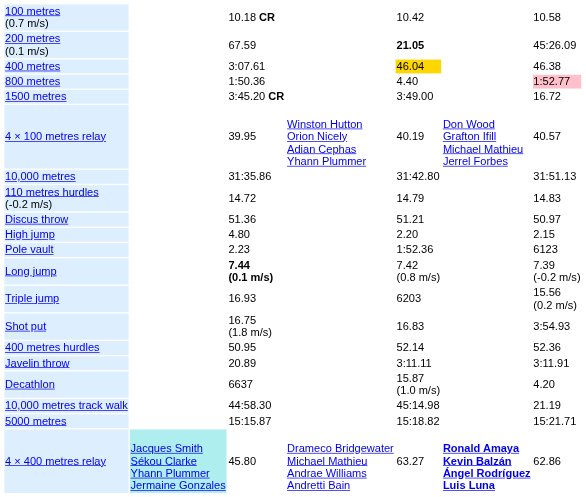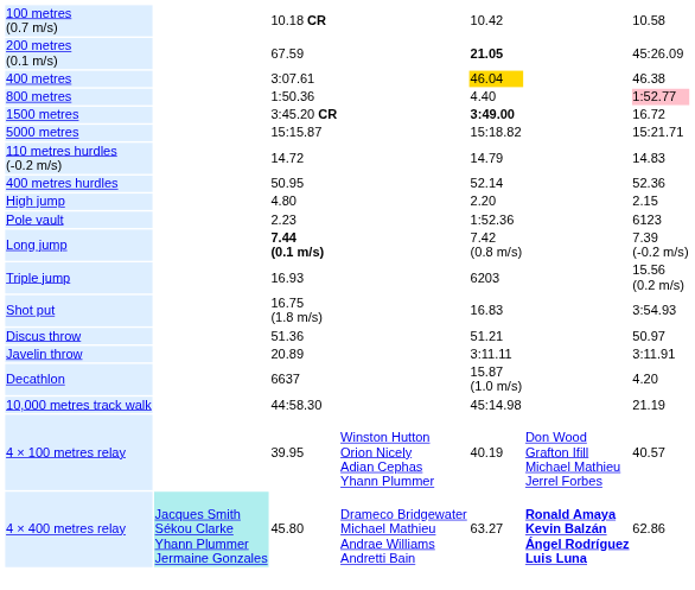 <table>
 <tr>
 <td bgcolor = DDEEFF><a href='#'>100 metres</a> <br> (0.7 m/s)</td>
 <td></td>
 <td>10.18 <strong>CR</strong></td>
 <td></td>
 <td>10.42</td>
 <td></td>
 <td>10.58</td>
 </tr>
 <tr>
 <td bgcolor = DDEEFF><a href='#'>200 metres</a> <br> (0.1 m/s)</td>
 <td></td>
 <td>67.59</td>
 <td></td>
 <td><strong>21.05</strong></td>
 <td></td>
 <td>45:26.09</td>
 </tr>
 <tr>
 <td bgcolor = DDEEFF><a href='#'>400 metres</a></td>
 <td></td>
 <td>3:07.61</td>
 <td></td>
 <td style="background: gold;">46.04</td>
 <td></td>
 <td>46.38</td>
 </tr>
 <tr>
 <td bgcolor = DDEEFF><a href='#'>800 metres</a></td>
 <td></td>
 <td>1:50.36</td>
 <td></td>
 <td>4.40</td>
 <td></td>
 <td style="background: pink;">1:52.77</td>
 </tr>
 <tr>
 <td bgcolor = DDEEFF><a href='#'>1500 metres</a></td>
 <td></td>
 <td>3:45.20 <strong>CR</strong></td>
 <td></td>
-<td>3:49.00</td>
+<td><strong>3:49.00</strong></td>
 <td></td>
 <td>16.72</td>
 </tr>
 <tr>
-<td bgcolor = DDEEFF><a href='#'>4 × 100 metres relay</a></td>
+<td bgcolor = DDEEFF><a href='#'>5000 metres</a></td>
 <td></td>
-<td>39.95</td>
-<td> <br><a href='#'>Winston Hutton</a> <br><a href='#'>Orion Nicely</a> <br><a href='#'>Adian Cephas</a> <br><a href='#'>Yhann Plummer</a></td>
-<td>40.19</td>
-<td> <br><a href='#'>Don Wood</a> <br><a href='#'>Grafton Ifill</a> <br><a href='#'>Michael Mathieu</a> <br><a href='#'>Jerrel Forbes</a></td>
-<td>40.57</td>
-</tr>
-<tr>
-<td bgcolor = DDEEFF><a href='#'>10,000 metres</a></td>
+<td>15:15.87</td>
 <td></td>
-<td>31:35.86</td>
+<td>15:18.82</td>
 <td></td>
-<td>31:42.80</td>
-<td></td>
-<td>31:51.13</td>
+<td>15:21.71</td>
 </tr>
 <tr>
 <td bgcolor = DDEEFF><a href='#'>110 metres hurdles</a> <br> (-0.2 m/s)</td>
 <td></td>
 <td>14.72</td>
 <td></td>
 <td>14.79</td>
 <td></td>
 <td>14.83</td>
 </tr>
 <tr>
-<td bgcolor = DDEEFF><a href='#'>Discus throw</a></td>
+<td bgcolor = DDEEFF><a href='#'>400 metres hurdles</a></td>
 <td></td>
-<td>51.36</td>
+<td>50.95</td>
 <td></td>
-<td>51.21</td>
+<td>52.14</td>
 <td></td>
-<td>50.97</td>
+<td>52.36</td>
 </tr>
 <tr>
 <td bgcolor = DDEEFF><a href='#'>High jump</a></td>
 <td></td>
 <td>4.80</td>
 <td></td>
 <td>2.20</td>
 <td></td>
 <td>2.15</td>
 </tr>
 <tr>
 <td bgcolor = DDEEFF><a href='#'>Pole vault</a></td>
 <td></td>
 <td>2.23</td>
 <td></td>
 <td>1:52.36</td>
 <td></td>
 <td>6123</td>
 </tr>
 <tr>
 <td bgcolor = DDEEFF><a href='#'>Long jump</a></td>
 <td></td>
 <td><strong>7.44 <br> (0.1 m/s)</strong></td>
 <td></td>
 <td>7.42 <br> (0.8 m/s)</td>
 <td></td>
 <td>7.39 <br> (-0.2 m/s)</td>
 </tr>
 <tr>
 <td bgcolor = DDEEFF><a href='#'>Triple jump</a></td>
 <td></td>
 <td>16.93</td>
 <td></td>
 <td>6203</td>
 <td></td>
 <td>15.56 <br> (0.2 m/s)</td>
 </tr>
 <tr>
 <td bgcolor = DDEEFF><a href='#'>Shot put</a></td>
 <td></td>
 <td>16.75 <br> (1.8 m/s)</td>
 <td></td>
 <td>16.83</td>
 <td></td>
 <td>3:54.93</td>
 </tr>
 <tr>
-<td bgcolor = DDEEFF><a href='#'>400 metres hurdles</a></td>
+<td bgcolor = DDEEFF><a href='#'>Discus throw</a></td>
 <td></td>
-<td>50.95</td>
+<td>51.36</td>
 <td></td>
-<td>52.14</td>
+<td>51.21</td>
 <td></td>
-<td>52.36</td>
+<td>50.97</td>
 </tr>
 <tr>
 <td bgcolor = DDEEFF><a href='#'>Javelin throw</a></td>
 <td></td>
 <td>20.89</td>
 <td></td>
 <td>3:11.11</td>
 <td></td>
 <td>3:11.91</td>
 </tr>
 <tr>
 <td bgcolor = DDEEFF><a href='#'>Decathlon</a></td>
 <td></td>
 <td>6637</td>
 <td></td>
 <td>15.87 <br> (1.0 m/s)</td>
 <td></td>
 <td>4.20</td>
 </tr>
 <tr>
 <td bgcolor = DDEEFF><a href='#'>10,000 metres track walk</a></td>
 <td></td>
 <td>44:58.30</td>
 <td></td>
 <td>45:14.98</td>
 <td></td>
 <td>21.19</td>
 </tr>
 <tr>
-<td bgcolor = DDEEFF><a href='#'>5000 metres</a></td>
+<td bgcolor = DDEEFF><a href='#'>4 × 100 metres relay</a></td>
 <td></td>
-<td>15:15.87</td>
-<td></td>
-<td>15:18.82</td>
-<td></td>
-<td>15:21.71</td>
+<td>39.95</td>
+<td> <br><a href='#'>Winston Hutton</a> <br><a href='#'>Orion Nicely</a> <br><a href='#'>Adian Cephas</a> <br><a href='#'>Yhann Plummer</a></td>
+<td>40.19</td>
+<td> <br><a href='#'>Don Wood</a> <br><a href='#'>Grafton Ifill</a> <br><a href='#'>Michael Mathieu</a> <br><a href='#'>Jerrel Forbes</a></td>
+<td>40.57</td>
 </tr>
 <tr>
 <td bgcolor = DDEEFF><a href='#'>4 × 400 metres relay</a></td>
 <td style="background: paleturquoise;"> <br><a href='#'>Jacques Smith</a> <br><a href='#'>Sékou Clarke</a> <br><a href='#'>Yhann Plummer</a> <br><a href='#'>Jermaine Gonzales</a></td>
 <td>45.80</td>
 <td> <br><a href='#'>Drameco Bridgewater</a> <br><a href='#'>Michael Mathieu</a> <br><a href='#'>Andrae Williams</a> <br><a href='#'>Andretti Bain</a></td>
 <td>63.27</td>
 <td><strong> <br><a href='#'>Ronald Amaya</a> <br><a href='#'>Kevin Balzán</a> <br><a href='#'>Ángel Rodríguez</a> <br><a href='#'>Luis Luna</a></strong></td>
 <td>62.86</td>
 </tr>
 </table>
